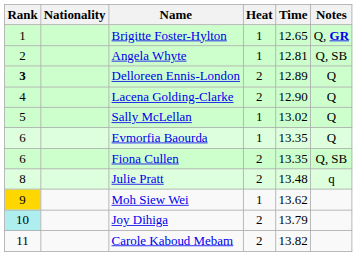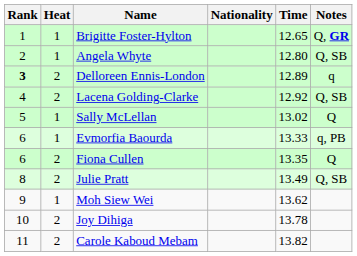 <table class="wikitable sortable" style="text-align:center">
 <tr>
 <th>Rank</th>
+<th>Heat</th>
+<th>Name</th>
 <th>Nationality</th>
-<th>Name</th>
-<th>Heat</th>
 <th>Time</th>
 <th>Notes</th>
 </tr>
 <tr bgcolor=ccffcc>
 <td>1</td>
+<td>1</td>
+<td align=left><a href='#'>Brigitte Foster-Hylton</a></td>
 <td align=left></td>
-<td align=left><a href='#'>Brigitte Foster-Hylton</a></td>
-<td>1</td>
 <td>12.65</td>
 <td>Q, <strong><a href='#'>GR</a></strong></td>
 </tr>
 <tr bgcolor=ccffcc>
 <td>2</td>
+<td>1</td>
+<td align=left><a href='#'>Angela Whyte</a></td>
 <td align=left></td>
-<td align=left><a href='#'>Angela Whyte</a></td>
-<td>1</td>
-<td>12.81</td>
+<td>12.80</td>
 <td>Q, SB</td>
 </tr>
 <tr bgcolor=ccffcc>
 <td><strong>3</strong></td>
+<td>2</td>
+<td align=left><a href='#'>Delloreen Ennis-London</a></td>
 <td align=left></td>
-<td align=left><a href='#'>Delloreen Ennis-London</a></td>
-<td>2</td>
 <td>12.89</td>
-<td>Q</td>
+<td>q</td>
 </tr>
 <tr bgcolor=ccffcc>
 <td>4</td>
+<td>2</td>
+<td align=left><a href='#'>Lacena Golding-Clarke</a></td>
 <td align=left></td>
-<td align=left><a href='#'>Lacena Golding-Clarke</a></td>
-<td>2</td>
-<td>12.90</td>
-<td>Q</td>
+<td>12.92</td>
+<td>Q, SB</td>
 </tr>
 <tr bgcolor=ccffcc>
 <td>5</td>
+<td>1</td>
+<td align=left><a href='#'>Sally McLellan</a></td>
 <td align=left></td>
-<td align=left><a href='#'>Sally McLellan</a></td>
-<td>1</td>
 <td>13.02</td>
 <td>Q</td>
 </tr>
 <tr bgcolor=ddffdd>
 <td>6</td>
+<td>1</td>
+<td align=left><a href='#'>Evmorfia Baourda</a></td>
 <td align=left></td>
-<td align=left><a href='#'>Evmorfia Baourda</a></td>
-<td>1</td>
+<td>13.33</td>
+<td>q, PB</td>
+</tr>
+<tr bgcolor=ccffcc>
+<td>6</td>
+<td>2</td>
+<td align=left><a href='#'>Fiona Cullen</a></td>
+<td align=left></td>
 <td>13.35</td>
 <td>Q</td>
 </tr>
-<tr bgcolor=ccffcc>
-<td>6</td>
+<tr bgcolor=ddffdd>
+<td>8</td>
+<td>2</td>
+<td align=left><a href='#'>Julie Pratt</a></td>
 <td align=left></td>
-<td align=left><a href='#'>Fiona Cullen</a></td>
-<td>2</td>
-<td>13.35</td>
+<td>13.49</td>
 <td>Q, SB</td>
 </tr>
-<tr bgcolor=ddffdd>
-<td>8</td>
+<tr>
+<td>9</td>
+<td>1</td>
+<td align=left><a href='#'>Moh Siew Wei</a></td>
 <td align=left></td>
-<td align=left><a href='#'>Julie Pratt</a></td>
-<td>2</td>
-<td>13.48</td>
-<td>q</td>
-</tr>
-<tr>
-<td style="background: gold;">9</td>
-<td align=left></td>
-<td align=left><a href='#'>Moh Siew Wei</a></td>
-<td>1</td>
 <td>13.62</td>
 <td></td>
 </tr>
 <tr>
-<td style="background: paleturquoise;">10</td>
+<td>10</td>
+<td>2</td>
+<td align=left><a href='#'>Joy Dihiga</a></td>
 <td align=left></td>
-<td align=left><a href='#'>Joy Dihiga</a></td>
-<td>2</td>
-<td>13.79</td>
+<td>13.78</td>
 <td></td>
 </tr>
 <tr>
 <td>11</td>
+<td>2</td>
+<td align=left><a href='#'>Carole Kaboud Mebam</a></td>
 <td align=left></td>
-<td align=left><a href='#'>Carole Kaboud Mebam</a></td>
-<td>2</td>
 <td>13.82</td>
 <td></td>
 </tr>
 </table>
